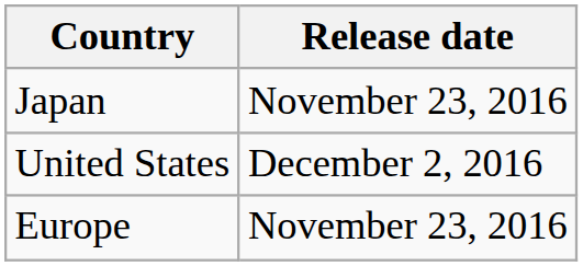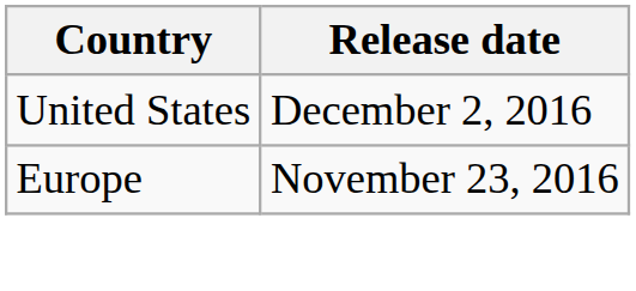 <table class="wikitable">
 <tr>
 <th>Country</th>
 <th>Release date</th>
-</tr>
-<tr>
-<td>Japan</td>
-<td>November 23, 2016</td>
 </tr>
 <tr>
 <td>United States</td>
 <td>December 2, 2016</td>
 </tr>
 <tr>
 <td>Europe</td>
 <td>November 23, 2016</td>
 </tr>
 </table>
